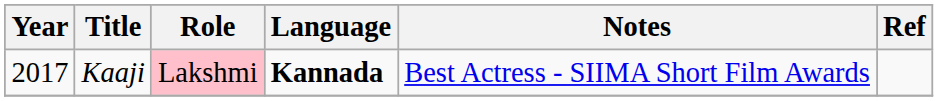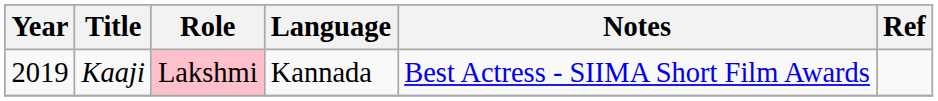 <table class="wikitable sortable">
 <tr>
 <th>Year</th>
 <th>Title</th>
 <th>Role</th>
 <th>Language</th>
 <th>Notes</th>
 <th>Ref</th>
 </tr>
 <tr>
-<td>2017</td>
+<td>2019</td>
 <td><em>Kaaji</em></td>
 <td style="background: pink;">Lakshmi</td>
-<td><strong>Kannada</strong></td>
+<td>Kannada</td>
 <td style="text-align: center;"><a href='#'>Best Actress - SIIMA Short Film Awards</a></td>
 <td></td>
 </tr>
 <tr>
 </tr>
 </table>
